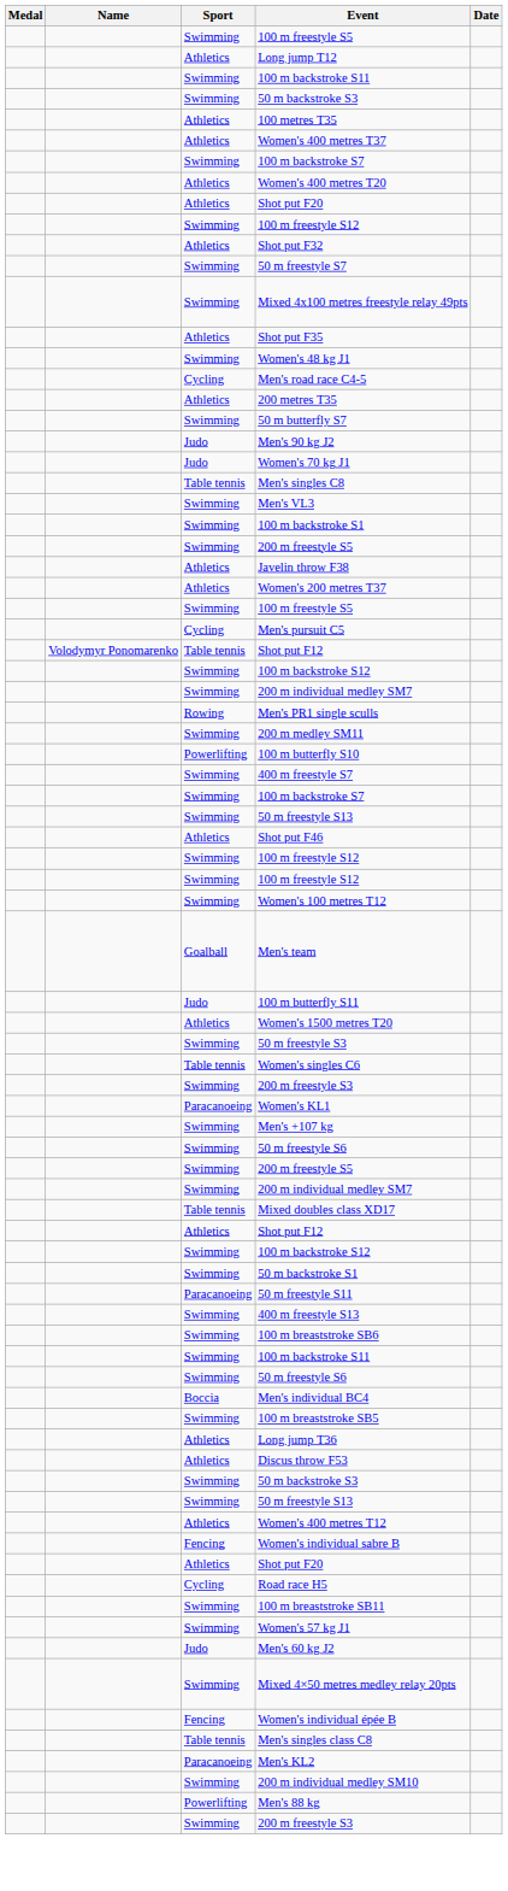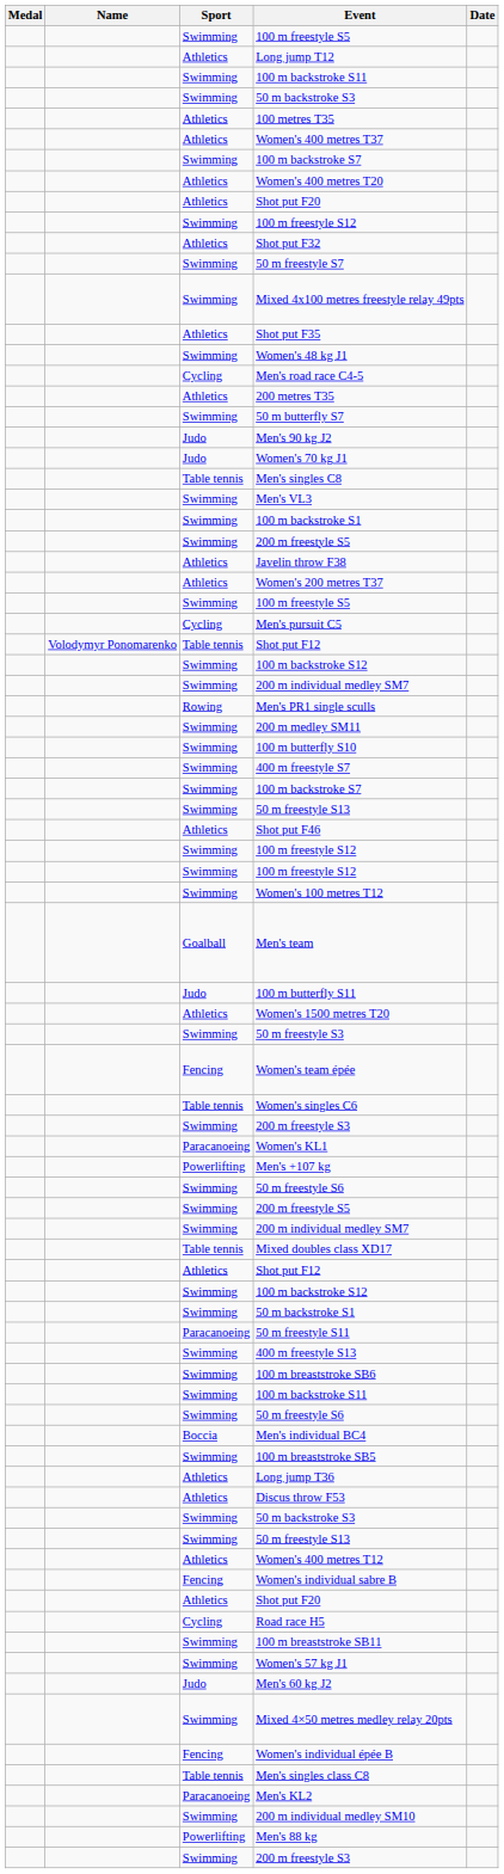 <table class="wikitable sortable" style="font-size: 95%;">
 <tr>
 <th>Medal</th>
 <th>Name</th>
 <th>Sport</th>
 <th>Event</th>
 <th>Date</th>
 </tr>
 <tr>
 <td></td>
 <td></td>
 <td><a href='#'>Swimming</a></td>
 <td><a href='#'>100 m freestyle S5</a></td>
 <td></td>
 </tr>
 <tr>
 <td></td>
 <td></td>
 <td><a href='#'>Athletics</a></td>
 <td><a href='#'>Long jump T12</a></td>
 <td></td>
 </tr>
 <tr>
 <td></td>
 <td></td>
 <td><a href='#'>Swimming</a></td>
 <td><a href='#'>100 m backstroke S11</a></td>
 <td></td>
 </tr>
 <tr>
 <td></td>
 <td></td>
 <td><a href='#'>Swimming</a></td>
 <td><a href='#'>50 m backstroke S3</a></td>
 <td></td>
 </tr>
 <tr>
 <td></td>
 <td></td>
 <td><a href='#'>Athletics</a></td>
 <td><a href='#'>100 metres T35</a></td>
 <td></td>
 </tr>
 <tr>
 <td></td>
 <td></td>
 <td><a href='#'>Athletics</a></td>
 <td><a href='#'>Women's 400 metres T37</a></td>
 <td></td>
 </tr>
 <tr>
 <td></td>
 <td></td>
 <td><a href='#'>Swimming</a></td>
 <td><a href='#'>100 m backstroke S7</a></td>
 <td></td>
 </tr>
 <tr>
 <td></td>
 <td></td>
 <td><a href='#'>Athletics</a></td>
 <td><a href='#'>Women's 400 metres T20</a></td>
 <td></td>
 </tr>
 <tr>
 <td></td>
 <td></td>
 <td><a href='#'>Athletics</a></td>
 <td><a href='#'>Shot put F20</a></td>
 <td></td>
 </tr>
 <tr>
 <td></td>
 <td></td>
 <td><a href='#'>Swimming</a></td>
 <td><a href='#'>100 m freestyle S12</a></td>
 <td></td>
 </tr>
 <tr>
 <td></td>
 <td></td>
 <td><a href='#'>Athletics</a></td>
 <td><a href='#'>Shot put F32</a></td>
 <td></td>
 </tr>
 <tr>
 <td></td>
 <td></td>
 <td><a href='#'>Swimming</a></td>
 <td><a href='#'>50 m freestyle S7</a></td>
 <td></td>
 </tr>
 <tr>
 <td></td>
 <td><br><br><br></td>
 <td><a href='#'>Swimming</a></td>
 <td><a href='#'>Mixed 4x100 metres freestyle relay 49pts</a></td>
 <td></td>
 </tr>
 <tr>
 <td></td>
 <td></td>
 <td><a href='#'>Athletics</a></td>
 <td><a href='#'>Shot put F35</a></td>
 <td></td>
 </tr>
 <tr>
 <td></td>
 <td></td>
 <td><a href='#'>Swimming</a></td>
 <td><a href='#'>Women's 48 kg J1</a></td>
 <td></td>
 </tr>
 <tr>
 <td></td>
 <td></td>
 <td><a href='#'>Cycling</a></td>
 <td><a href='#'>Men's road race C4-5</a></td>
 <td></td>
 </tr>
 <tr>
 <td></td>
 <td></td>
 <td><a href='#'>Athletics</a></td>
 <td><a href='#'>200 metres T35</a></td>
 <td></td>
 </tr>
 <tr>
 <td></td>
 <td></td>
 <td><a href='#'>Swimming</a></td>
 <td><a href='#'>50 m butterfly S7</a></td>
 <td></td>
 </tr>
 <tr>
 <td></td>
 <td></td>
 <td><a href='#'>Judo</a></td>
 <td><a href='#'>Men's 90 kg J2</a></td>
 <td></td>
 </tr>
 <tr>
 <td></td>
 <td></td>
 <td><a href='#'>Judo</a></td>
 <td><a href='#'>Women's 70 kg J1</a></td>
 <td></td>
 </tr>
 <tr>
 <td></td>
 <td></td>
 <td><a href='#'>Table tennis</a></td>
 <td><a href='#'>Men's singles C8</a></td>
 <td></td>
 </tr>
 <tr>
 <td></td>
 <td></td>
 <td><a href='#'>Swimming</a></td>
 <td><a href='#'>Men's VL3</a></td>
 <td></td>
 </tr>
 <tr>
 <td></td>
 <td></td>
 <td><a href='#'>Swimming</a></td>
 <td><a href='#'>100 m backstroke S1</a></td>
 <td></td>
 </tr>
 <tr>
 <td></td>
 <td></td>
 <td><a href='#'>Swimming</a></td>
 <td><a href='#'>200 m freestyle S5</a></td>
 <td></td>
 </tr>
 <tr>
 <td></td>
 <td></td>
 <td><a href='#'>Athletics</a></td>
 <td><a href='#'>Javelin throw F38</a></td>
 <td></td>
 </tr>
 <tr>
 <td></td>
 <td></td>
 <td><a href='#'>Athletics</a></td>
 <td><a href='#'>Women's 200 metres T37</a></td>
 <td></td>
 </tr>
 <tr>
 <td></td>
 <td></td>
 <td><a href='#'>Swimming</a></td>
 <td><a href='#'>100 m freestyle S5</a></td>
 <td></td>
 </tr>
 <tr>
 <td></td>
 <td></td>
 <td><a href='#'>Cycling</a></td>
 <td><a href='#'>Men's pursuit C5</a></td>
 <td></td>
 </tr>
 <tr>
 <td></td>
 <td><a href='#'>Volodymyr Ponomarenko</a></td>
 <td><a href='#'>Table tennis</a></td>
 <td><a href='#'>Shot put F12</a></td>
 <td></td>
 </tr>
 <tr>
 <td></td>
 <td></td>
 <td><a href='#'>Swimming</a></td>
 <td><a href='#'>100 m backstroke S12</a></td>
 <td></td>
 </tr>
 <tr>
 <td></td>
 <td></td>
 <td><a href='#'>Swimming</a></td>
 <td><a href='#'>200 m individual medley SM7</a></td>
 <td></td>
 </tr>
 <tr>
 <td></td>
 <td></td>
 <td><a href='#'>Rowing</a></td>
 <td><a href='#'>Men's PR1 single sculls</a></td>
 <td></td>
 </tr>
 <tr>
 <td></td>
 <td></td>
 <td><a href='#'>Swimming</a></td>
 <td><a href='#'>200 m medley SM11</a></td>
 <td></td>
 </tr>
 <tr>
 <td></td>
 <td></td>
-<td><a href='#'>Powerlifting</a></td>
+<td><a href='#'>Swimming</a></td>
 <td><a href='#'>100 m butterfly S10</a></td>
 <td></td>
 </tr>
 <tr>
 <td></td>
 <td></td>
 <td><a href='#'>Swimming</a></td>
 <td><a href='#'>400 m freestyle S7</a></td>
 <td></td>
 </tr>
 <tr>
 <td></td>
 <td></td>
 <td><a href='#'>Swimming</a></td>
 <td><a href='#'>100 m backstroke S7</a></td>
 <td></td>
 </tr>
 <tr>
 <td></td>
 <td></td>
 <td><a href='#'>Swimming</a></td>
 <td><a href='#'>50 m freestyle S13</a></td>
 <td></td>
 </tr>
 <tr>
 <td></td>
 <td></td>
 <td><a href='#'>Athletics</a></td>
 <td><a href='#'>Shot put F46</a></td>
 <td></td>
 </tr>
 <tr>
 <td></td>
 <td></td>
 <td><a href='#'>Swimming</a></td>
 <td><a href='#'>100 m freestyle S12</a></td>
 <td></td>
 </tr>
 <tr>
 <td></td>
 <td></td>
 <td><a href='#'>Swimming</a></td>
 <td><a href='#'>100 m freestyle S12</a></td>
 <td></td>
 </tr>
 <tr>
 <td></td>
 <td></td>
 <td><a href='#'>Swimming</a></td>
 <td><a href='#'>Women's 100 metres T12</a></td>
 <td></td>
 </tr>
 <tr>
 <td></td>
 <td><br><br><br><br><br></td>
 <td><a href='#'>Goalball</a></td>
 <td><a href='#'>Men's team</a></td>
 <td></td>
 </tr>
 <tr>
 <td></td>
 <td></td>
 <td><a href='#'>Judo</a></td>
 <td><a href='#'>100 m butterfly S11</a></td>
 <td></td>
 </tr>
 <tr>
 <td></td>
 <td></td>
 <td><a href='#'>Athletics</a></td>
 <td><a href='#'>Women's 1500 metres T20</a></td>
 <td></td>
 </tr>
 <tr>
 <td></td>
 <td></td>
 <td><a href='#'>Swimming</a></td>
 <td><a href='#'>50 m freestyle S3</a></td>
 <td></td>
 </tr>
 <tr>
 <td></td>
+<td><br><br><br></td>
+<td><a href='#'>Fencing</a></td>
+<td><a href='#'>Women's team épée</a></td>
+<td></td>
+</tr>
+<tr>
+<td></td>
 <td></td>
 <td><a href='#'>Table tennis</a></td>
 <td><a href='#'>Women's singles C6</a></td>
 <td></td>
 </tr>
 <tr>
 <td></td>
 <td></td>
 <td><a href='#'>Swimming</a></td>
 <td><a href='#'>200 m freestyle S3</a></td>
 <td></td>
 </tr>
 <tr>
 <td></td>
 <td></td>
 <td><a href='#'>Paracanoeing</a></td>
 <td><a href='#'>Women's KL1</a></td>
 <td></td>
 </tr>
 <tr>
 <td></td>
 <td></td>
-<td><a href='#'>Swimming</a></td>
+<td><a href='#'>Powerlifting</a></td>
 <td><a href='#'>Men's +107 kg</a></td>
 <td></td>
 </tr>
 <tr>
 <td></td>
 <td></td>
 <td><a href='#'>Swimming</a></td>
 <td><a href='#'>50 m freestyle S6</a></td>
 <td></td>
 </tr>
 <tr>
 <td></td>
 <td></td>
 <td><a href='#'>Swimming</a></td>
 <td><a href='#'>200 m freestyle S5</a></td>
 <td></td>
 </tr>
 <tr>
 <td></td>
 <td></td>
 <td><a href='#'>Swimming</a></td>
 <td><a href='#'>200 m individual medley SM7</a></td>
 <td></td>
 </tr>
 <tr>
 <td></td>
 <td><br></td>
 <td><a href='#'>Table tennis</a></td>
 <td><a href='#'>Mixed doubles class XD17</a></td>
 <td></td>
 </tr>
 <tr>
 <td></td>
 <td></td>
 <td><a href='#'>Athletics</a></td>
 <td><a href='#'>Shot put F12</a></td>
 <td></td>
 </tr>
 <tr>
 <td></td>
 <td></td>
 <td><a href='#'>Swimming</a></td>
 <td><a href='#'>100 m backstroke S12</a></td>
 <td></td>
 </tr>
 <tr>
 <td></td>
 <td></td>
 <td><a href='#'>Swimming</a></td>
 <td><a href='#'>50 m backstroke S1</a></td>
 <td></td>
 </tr>
 <tr>
 <td></td>
 <td></td>
 <td><a href='#'>Paracanoeing</a></td>
 <td><a href='#'>50 m freestyle S11</a></td>
 <td></td>
 </tr>
 <tr>
 <td></td>
 <td></td>
 <td><a href='#'>Swimming</a></td>
 <td><a href='#'>400 m freestyle S13</a></td>
 <td></td>
 </tr>
 <tr>
 <td></td>
 <td></td>
 <td><a href='#'>Swimming</a></td>
 <td><a href='#'>100 m breaststroke SB6</a></td>
 <td></td>
 </tr>
 <tr>
 <td></td>
 <td></td>
 <td><a href='#'>Swimming</a></td>
 <td><a href='#'>100 m backstroke S11</a></td>
 <td></td>
 </tr>
 <tr>
 <td></td>
 <td></td>
 <td><a href='#'>Swimming</a></td>
 <td><a href='#'>50 m freestyle S6</a></td>
 <td></td>
 </tr>
 <tr>
 <td></td>
 <td></td>
 <td><a href='#'>Boccia</a></td>
 <td><a href='#'>Men's individual BC4</a></td>
 <td></td>
 </tr>
 <tr>
 <td></td>
 <td></td>
 <td><a href='#'>Swimming</a></td>
 <td><a href='#'>100 m breaststroke SB5</a></td>
 <td></td>
 </tr>
 <tr>
 <td></td>
 <td></td>
 <td><a href='#'>Athletics</a></td>
 <td><a href='#'>Long jump T36</a></td>
 <td></td>
 </tr>
 <tr>
 <td></td>
 <td></td>
 <td><a href='#'>Athletics</a></td>
 <td><a href='#'>Discus throw F53</a></td>
 <td></td>
 </tr>
 <tr>
 <td></td>
 <td></td>
 <td><a href='#'>Swimming</a></td>
 <td><a href='#'>50 m backstroke S3</a></td>
 <td></td>
 </tr>
 <tr>
 <td></td>
 <td></td>
 <td><a href='#'>Swimming</a></td>
 <td><a href='#'>50 m freestyle S13</a></td>
 <td></td>
 </tr>
 <tr>
 <td></td>
 <td></td>
 <td><a href='#'>Athletics</a></td>
 <td><a href='#'>Women's 400 metres T12</a></td>
 <td></td>
 </tr>
 <tr>
 <td></td>
 <td></td>
 <td><a href='#'>Fencing</a></td>
 <td><a href='#'>Women's individual sabre B</a></td>
 <td></td>
 </tr>
 <tr>
 <td></td>
 <td></td>
 <td><a href='#'>Athletics</a></td>
 <td><a href='#'>Shot put F20</a></td>
 <td></td>
 </tr>
 <tr>
 <td></td>
 <td></td>
 <td><a href='#'>Cycling</a></td>
 <td><a href='#'>Road race H5</a></td>
 <td></td>
 </tr>
 <tr>
 <td></td>
 <td></td>
 <td><a href='#'>Swimming</a></td>
 <td><a href='#'>100 m breaststroke SB11</a></td>
 <td></td>
 </tr>
 <tr>
 <td></td>
 <td></td>
 <td><a href='#'>Swimming</a></td>
 <td><a href='#'>Women's 57 kg J1</a></td>
 <td></td>
 </tr>
 <tr>
 <td></td>
 <td></td>
 <td><a href='#'>Judo</a></td>
 <td><a href='#'>Men's 60 kg J2</a></td>
 <td></td>
 </tr>
 <tr>
 <td></td>
 <td><br><br><br></td>
 <td><a href='#'>Swimming</a></td>
 <td><a href='#'>Mixed 4×50 metres medley relay 20pts</a></td>
 <td></td>
 </tr>
 <tr>
 <td></td>
 <td></td>
 <td><a href='#'>Fencing</a></td>
 <td><a href='#'>Women's individual épée B</a></td>
 <td></td>
 </tr>
 <tr>
 <td></td>
 <td></td>
 <td><a href='#'>Table tennis</a></td>
 <td><a href='#'>Men's singles class C8</a></td>
 <td></td>
 </tr>
 <tr>
 <td></td>
 <td></td>
 <td><a href='#'>Paracanoeing</a></td>
 <td><a href='#'>Men's KL2</a></td>
 <td></td>
 </tr>
 <tr>
 <td></td>
 <td></td>
 <td><a href='#'>Swimming</a></td>
 <td><a href='#'>200 m individual medley SM10</a></td>
 <td></td>
 </tr>
 <tr>
 <td></td>
 <td></td>
 <td><a href='#'>Powerlifting</a></td>
 <td><a href='#'>Men's 88 kg</a></td>
 <td></td>
 </tr>
 <tr>
 <td></td>
 <td></td>
 <td><a href='#'>Swimming</a></td>
 <td><a href='#'>200 m freestyle S3</a></td>
 <td></td>
 </tr>
 </table>
